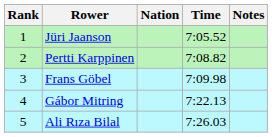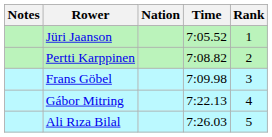 <table class="wikitable sortable" style="text-align:center">
 <tr>
-<th>Rank</th>
+<th>Notes</th>
 <th>Rower</th>
 <th>Nation</th>
 <th>Time</th>
-<th>Notes</th>
+<th>Rank</th>
 </tr>
 <tr style="background:#bbf3bb;">
-<td>1</td>
+<td></td>
 <td align=left><a href='#'>Jüri Jaanson</a></td>
 <td align=left></td>
 <td>7:05.52</td>
-<td></td>
+<td>1</td>
 </tr>
 <tr style="background:#bbf3bb;">
-<td>2</td>
+<td></td>
 <td align=left><a href='#'>Pertti Karppinen</a></td>
 <td align=left></td>
 <td>7:08.82</td>
-<td></td>
+<td>2</td>
 </tr>
 <tr bgcolor=bbf9ff>
-<td>3</td>
+<td></td>
 <td align=left><a href='#'>Frans Göbel</a></td>
 <td align=left></td>
 <td>7:09.98</td>
-<td></td>
+<td>3</td>
 </tr>
 <tr bgcolor=bbf9ff>
-<td>4</td>
+<td></td>
 <td align=left><a href='#'>Gábor Mitring</a></td>
 <td align=left></td>
 <td>7:22.13</td>
-<td></td>
+<td>4</td>
 </tr>
 <tr bgcolor=bbf9ff>
-<td>5</td>
+<td></td>
 <td align=left><a href='#'>Ali Rıza Bilal</a></td>
 <td align=left></td>
 <td>7:26.03</td>
-<td></td>
+<td>5</td>
 </tr>
 </table>
